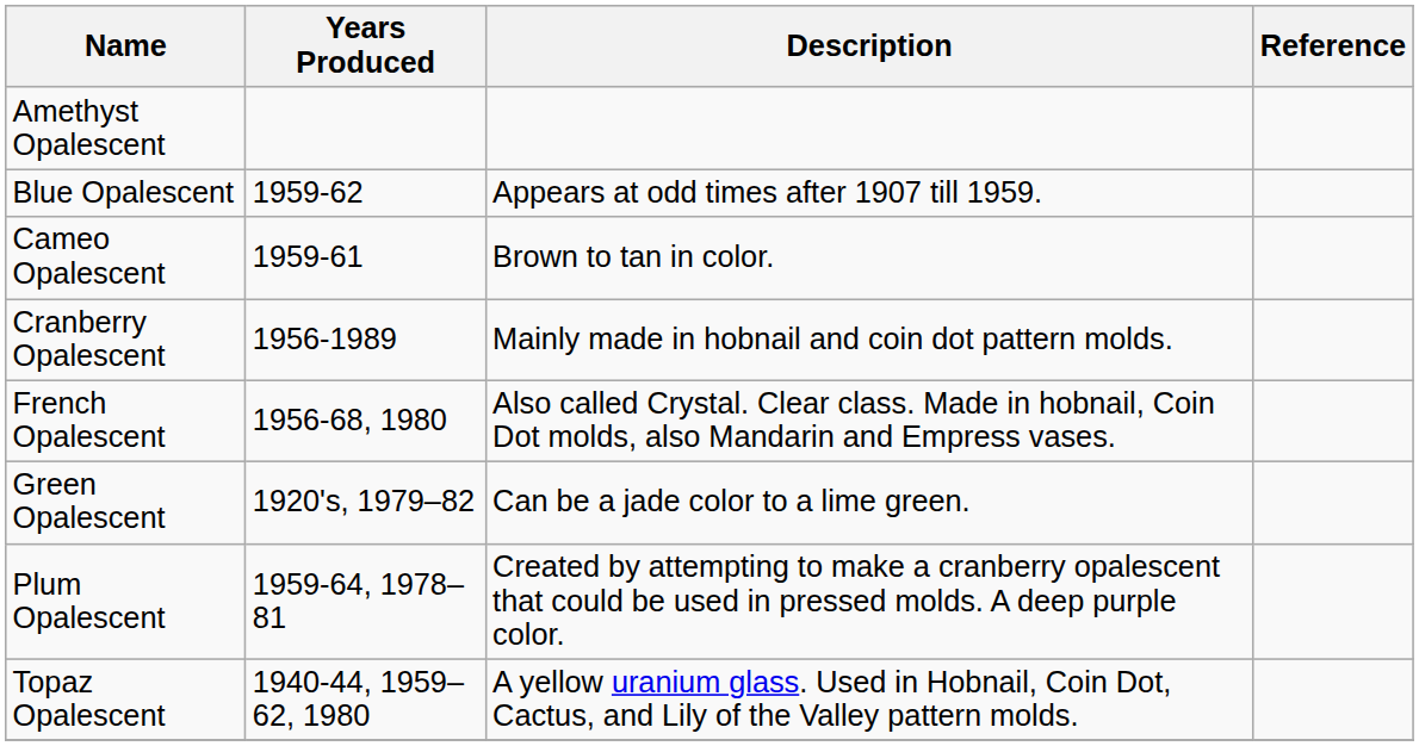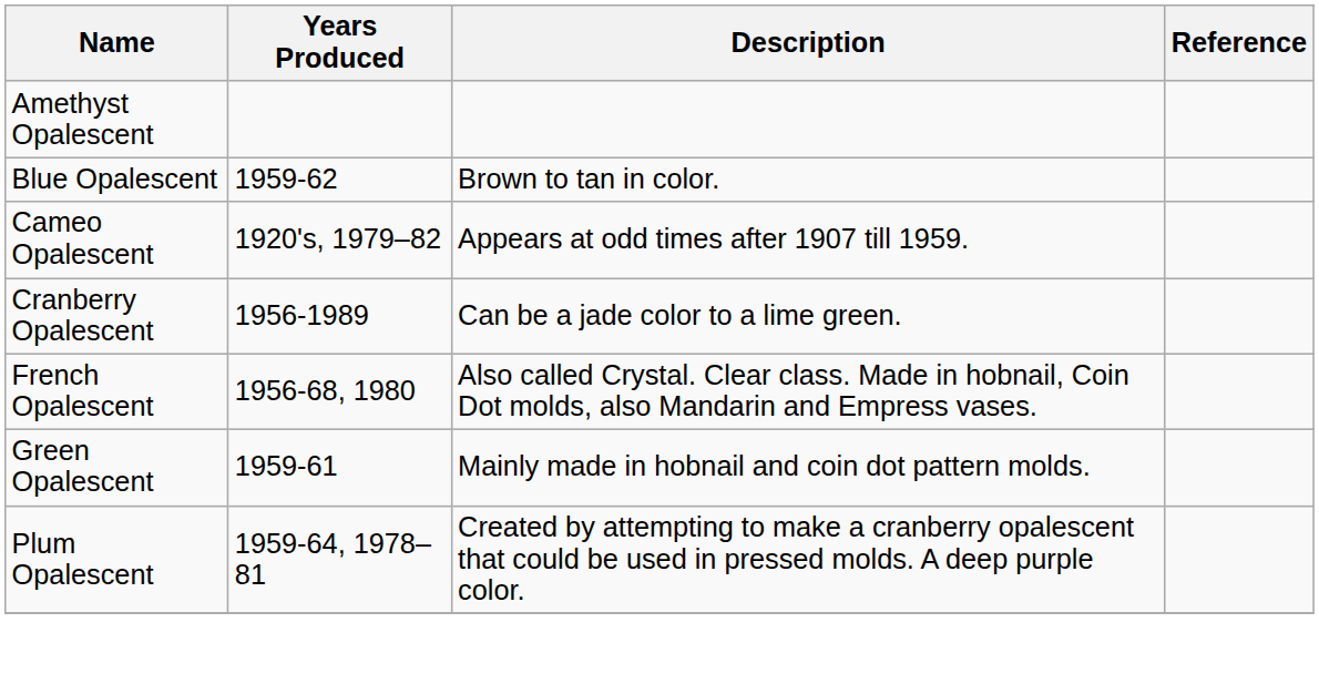 <table class="sortable wikitable">
 <tr>
 <th width="120">Name</th>
 <th width="120">Years Produced</th>
 <th width="400">Description</th>
 <th width="15">Reference</th>
 </tr>
 <tr>
 <td>Amethyst Opalescent</td>
 <td></td>
 <td></td>
 <td align="center"></td>
 </tr>
 <tr>
 <td>Blue Opalescent</td>
 <td>1959-62</td>
-<td>Appears at odd times after 1907 till 1959.</td>
+<td>Brown to tan in color.</td>
 <td align="center"></td>
 </tr>
 <tr>
 <td>Cameo Opalescent</td>
-<td>1959-61</td>
-<td>Brown to tan in color.</td>
+<td>1920's, 1979–82</td>
+<td>Appears at odd times after 1907 till 1959.</td>
 <td align="center"></td>
 </tr>
 <tr>
 <td>Cranberry Opalescent</td>
 <td>1956-1989</td>
-<td>Mainly made in hobnail and coin dot pattern molds.</td>
+<td>Can be a jade color to a lime green.</td>
 <td align="center"></td>
 </tr>
 <tr>
 <td>French Opalescent</td>
 <td>1956-68, 1980</td>
 <td>Also called Crystal. Clear class. Made in hobnail, Coin Dot molds, also Mandarin and Empress vases.</td>
 <td align="center"></td>
 </tr>
 <tr>
 <td>Green Opalescent</td>
-<td>1920's, 1979–82</td>
-<td>Can be a jade color to a lime green.</td>
+<td>1959-61</td>
+<td>Mainly made in hobnail and coin dot pattern molds.</td>
 <td align="center"></td>
 </tr>
 <tr>
 <td>Plum Opalescent</td>
 <td>1959-64, 1978–81</td>
 <td>Created by attempting to make a cranberry opalescent that could be used in pressed molds. A deep purple color.</td>
 <td align="center"></td>
 </tr>
 <tr>
-<td>Topaz Opalescent</td>
-<td>1940-44, 1959–62, 1980</td>
-<td>A yellow <a href='#'>uranium glass</a>. Used in Hobnail, Coin Dot, Cactus, and Lily of the Valley pattern molds.</td>
-<td align="center"></td>
-</tr>
-<tr>
 </tr>
 </table>
